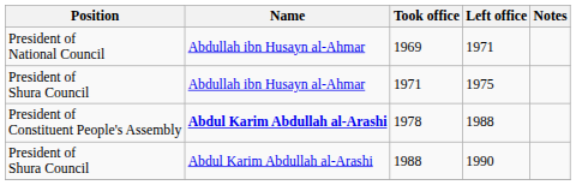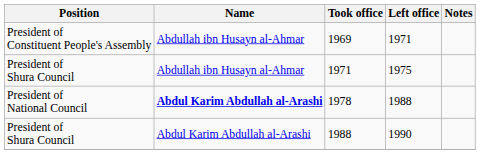 <table class="wikitable">
 <tr>
 <th>Position</th>
 <th>Name</th>
 <th>Took office</th>
 <th>Left office</th>
 <th>Notes</th>
 </tr>
 <tr>
-<td>President of<br>National Council</td>
+<td>President of<br>Constituent People's Assembly</td>
 <td><a href='#'>Abdullah ibn Husayn al-Ahmar</a></td>
 <td>1969</td>
 <td>1971</td>
 <td></td>
 </tr>
 <tr>
 <td>President of<br>Shura Council</td>
 <td><a href='#'>Abdullah ibn Husayn al-Ahmar</a></td>
 <td>1971</td>
 <td>1975</td>
 <td></td>
 </tr>
 <tr>
-<td>President of<br>Constituent People's Assembly</td>
+<td>President of<br>National Council</td>
 <td><strong><a href='#'>Abdul Karim Abdullah al-Arashi</a></strong></td>
 <td>1978</td>
 <td>1988</td>
 <td></td>
 </tr>
 <tr>
 <td>President of<br>Shura Council</td>
 <td><a href='#'>Abdul Karim Abdullah al-Arashi</a></td>
 <td>1988</td>
 <td>1990</td>
 <td></td>
 </tr>
 <tr>
 </tr>
 </table>
